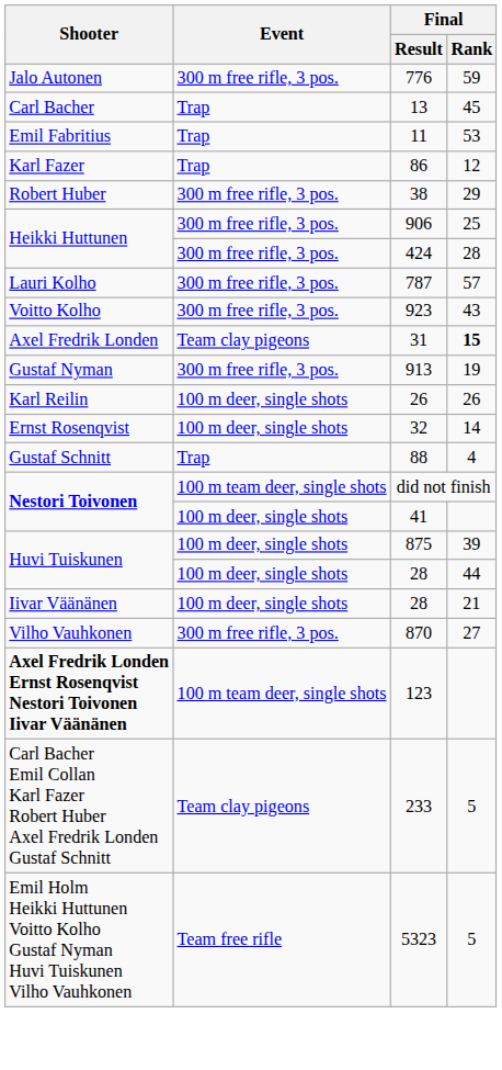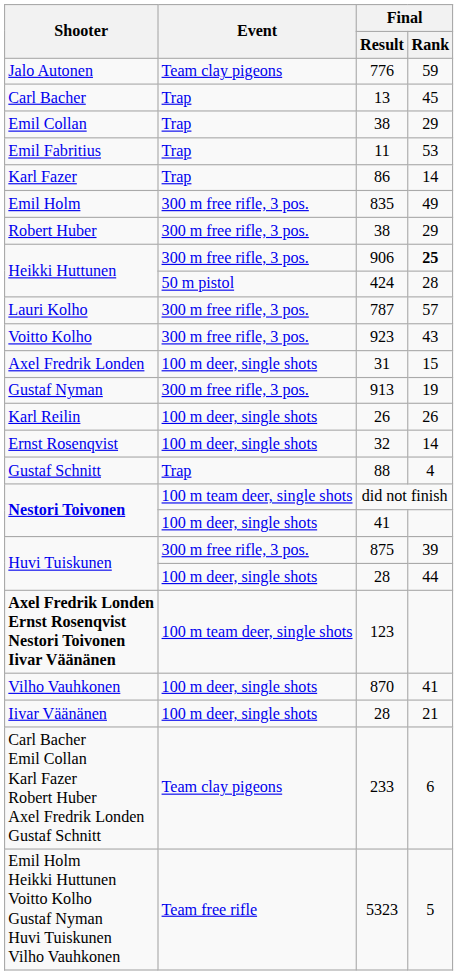 <table class=wikitable style="font-size:90%">
 <tr>
 <th rowspan=2>Shooter</th>
 <th rowspan=2>Event</th>
 <th colspan=2>Final</th>
 </tr>
 <tr>
 <th>Result</th>
 <th>Rank</th>
 </tr>
 <tr>
 <td><a href='#'>Jalo Autonen</a></td>
-<td><a href='#'>300 m free rifle, 3 pos.</a></td>
+<td><a href='#'>Team clay pigeons</a></td>
 <td align=center>776</td>
 <td align=center>59</td>
 </tr>
 <tr>
 <td><a href='#'>Carl Bacher</a></td>
 <td><a href='#'>Trap</a></td>
 <td align=center>13</td>
 <td align=center>45</td>
+</tr>
+<tr>
+<td><a href='#'>Emil Collan</a></td>
+<td><a href='#'>Trap</a></td>
+<td align=center>38</td>
+<td align=center>29</td>
 </tr>
 <tr>
 <td><a href='#'>Emil Fabritius</a></td>
 <td><a href='#'>Trap</a></td>
 <td align=center>11</td>
 <td align=center>53</td>
 </tr>
 <tr>
 <td><a href='#'>Karl Fazer</a></td>
 <td><a href='#'>Trap</a></td>
 <td align=center>86</td>
-<td align=center>12</td>
+<td align=center>14</td>
+</tr>
+<tr>
+<td><a href='#'>Emil Holm</a></td>
+<td><a href='#'>300 m free rifle, 3 pos.</a></td>
+<td align=center>835</td>
+<td align=center>49</td>
 </tr>
 <tr>
 <td><a href='#'>Robert Huber</a></td>
 <td><a href='#'>300 m free rifle, 3 pos.</a></td>
 <td align=center>38</td>
 <td align=center>29</td>
 </tr>
 <tr>
 <td rowspan=2><a href='#'>Heikki Huttunen</a></td>
 <td><a href='#'>300 m free rifle, 3 pos.</a></td>
 <td align=center>906</td>
-<td align=center>25</td>
+<td align=center><strong>25</strong></td>
 </tr>
 <tr>
-<td><a href='#'>300 m free rifle, 3 pos.</a></td>
+<td><a href='#'>50 m pistol</a></td>
 <td align=center>424</td>
 <td align=center>28</td>
 </tr>
 <tr>
 <td><a href='#'>Lauri Kolho</a></td>
 <td><a href='#'>300 m free rifle, 3 pos.</a></td>
 <td align=center>787</td>
 <td align=center>57</td>
 </tr>
 <tr>
 <td><a href='#'>Voitto Kolho</a></td>
 <td><a href='#'>300 m free rifle, 3 pos.</a></td>
 <td align=center>923</td>
 <td align=center>43</td>
 </tr>
 <tr>
 <td><a href='#'>Axel Fredrik Londen</a></td>
-<td><a href='#'>Team clay pigeons</a></td>
+<td><a href='#'>100 m deer, single shots</a></td>
 <td align=center>31</td>
-<td align=center><strong>15</strong></td>
+<td align=center>15</td>
 </tr>
 <tr>
 <td><a href='#'>Gustaf Nyman</a></td>
 <td><a href='#'>300 m free rifle, 3 pos.</a></td>
 <td align=center>913</td>
 <td align=center>19</td>
 </tr>
 <tr>
 <td><a href='#'>Karl Reilin</a></td>
 <td><a href='#'>100 m deer, single shots</a></td>
 <td align=center>26</td>
 <td align=center>26</td>
 </tr>
 <tr>
 <td><a href='#'>Ernst Rosenqvist</a></td>
 <td><a href='#'>100 m deer, single shots</a></td>
 <td align=center>32</td>
 <td align=center>14</td>
 </tr>
 <tr>
 <td><a href='#'>Gustaf Schnitt</a></td>
 <td><a href='#'>Trap</a></td>
 <td align=center>88</td>
 <td align=center>4</td>
 </tr>
 <tr>
 <td rowspan=2><strong><a href='#'>Nestori Toivonen</a></strong></td>
 <td><a href='#'>100 m team deer, single shots</a></td>
 <td align=center colspan=2>did not finish</td>
 </tr>
 <tr>
 <td><a href='#'>100 m deer, single shots</a></td>
 <td align=center>41</td>
 <td align=center></td>
 </tr>
 <tr>
 <td rowspan=2><a href='#'>Huvi Tuiskunen</a></td>
-<td><a href='#'>100 m deer, single shots</a></td>
+<td><a href='#'>300 m free rifle, 3 pos.</a></td>
 <td align=center>875</td>
 <td align=center>39</td>
 </tr>
 <tr>
 <td><a href='#'>100 m deer, single shots</a></td>
 <td align=center>28</td>
 <td align=center>44</td>
 </tr>
 <tr>
+<td><strong>Axel Fredrik Londen<br> Ernst Rosenqvist <br> Nestori Toivonen <br> Iivar Väänänen</strong></td>
+<td><a href='#'>100 m team deer, single shots</a></td>
+<td align=center>123</td>
+<td align=center></td>
+</tr>
+<tr>
+<td><a href='#'>Vilho Vauhkonen</a></td>
+<td><a href='#'>100 m deer, single shots</a></td>
+<td align=center>870</td>
+<td align=center>41</td>
+</tr>
+<tr>
 <td><a href='#'>Iivar Väänänen</a></td>
 <td><a href='#'>100 m deer, single shots</a></td>
 <td align=center>28</td>
 <td align=center>21</td>
 </tr>
 <tr>
-<td><a href='#'>Vilho Vauhkonen</a></td>
-<td><a href='#'>300 m free rifle, 3 pos.</a></td>
-<td align=center>870</td>
-<td align=center>27</td>
-</tr>
-<tr>
-<td><strong>Axel Fredrik Londen<br> Ernst Rosenqvist <br> Nestori Toivonen <br> Iivar Väänänen</strong></td>
-<td><a href='#'>100 m team deer, single shots</a></td>
-<td align=center>123</td>
-<td align=center></td>
-</tr>
-<tr>
 <td>Carl Bacher <br> Emil Collan <br> Karl Fazer <br> Robert Huber <br>Axel Fredrik Londen<br> Gustaf Schnitt</td>
 <td><a href='#'>Team clay pigeons</a></td>
 <td align=center>233</td>
-<td align=center>5</td>
+<td align=center>6</td>
 </tr>
 <tr>
 <td>Emil Holm <br> Heikki Huttunen <br> Voitto Kolho <br> Gustaf Nyman <br> Huvi Tuiskunen <br> Vilho Vauhkonen</td>
 <td><a href='#'>Team free rifle</a></td>
 <td align=center>5323</td>
 <td align=center>5</td>
 </tr>
 </table>
